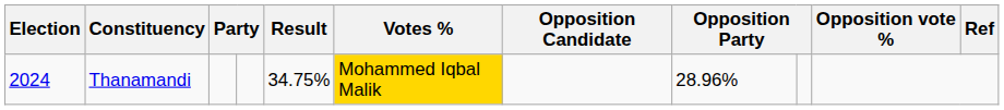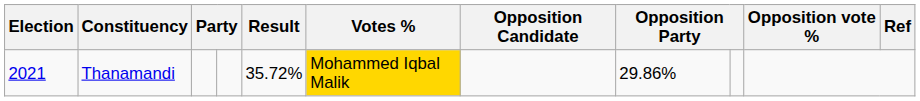 <table class="wikitable sortable">
 <tr>
 <th>Election</th>
 <th>Constituency</th>
 <th colspan="2">Party</th>
 <th>Result</th>
 <th>Votes %</th>
 <th>Opposition Candidate</th>
 <th colspan="2">Opposition Party</th>
 <th>Opposition vote %</th>
 <th>Ref</th>
 </tr>
 <tr>
-<td><a href='#'>2024</a></td>
+<td><a href='#'>2021</a></td>
 <td><a href='#'>Thanamandi</a></td>
 <td></td>
 <td></td>
-<td>34.75%</td>
+<td>35.72%</td>
 <td style="background: gold;">Mohammed Iqbal Malik</td>
 <td></td>
-<td>28.96%</td>
+<td>29.86%</td>
 <td></td>
 </tr>
 </table>
